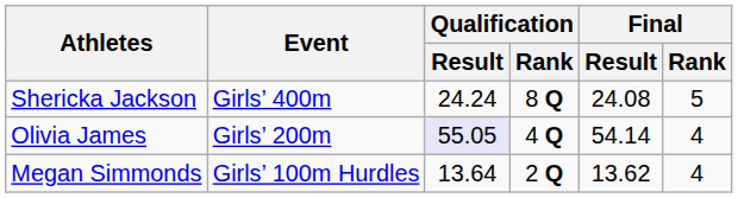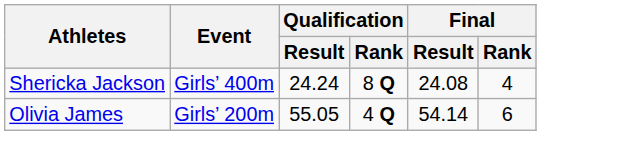 <table class="wikitable" border="1" style="font-size:90%">
 <tr>
 <th rowspan=2>Athletes</th>
 <th rowspan=2>Event</th>
 <th colspan=2>Qualification</th>
 <th colspan=2>Final</th>
 </tr>
 <tr>
 <th>Result</th>
 <th>Rank</th>
 <th>Result</th>
 <th>Rank</th>
 </tr>
 <tr>
 <td><a href='#'>Shericka Jackson</a></td>
 <td><a href='#'>Girls’ 400m</a></td>
 <td align=center>24.24</td>
 <td align=center>8 <strong>Q</strong></td>
 <td align=center>24.08</td>
-<td align=center>5</td>
+<td align=center>4</td>
 </tr>
 <tr>
 <td><a href='#'>Olivia James</a></td>
 <td><a href='#'>Girls’ 200m</a></td>
-<td align=center style="background: lavender;">55.05</td>
+<td align=center>55.05</td>
 <td align=center>4 <strong>Q</strong></td>
 <td align=center>54.14</td>
-<td align=center>4</td>
-</tr>
-<tr>
-<td><a href='#'>Megan Simmonds</a></td>
-<td><a href='#'>Girls’ 100m Hurdles</a></td>
-<td align=center>13.64</td>
-<td align=center>2 <strong>Q</strong></td>
-<td align=center>13.62</td>
-<td align=center>4</td>
+<td align=center>6</td>
 </tr>
 </table>
